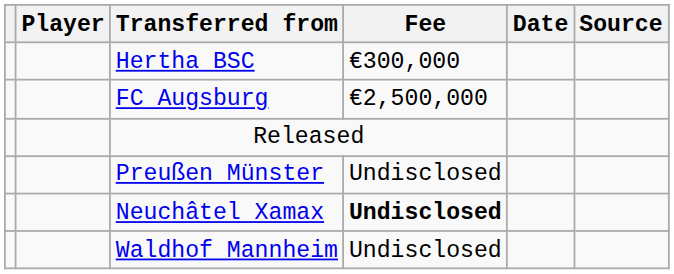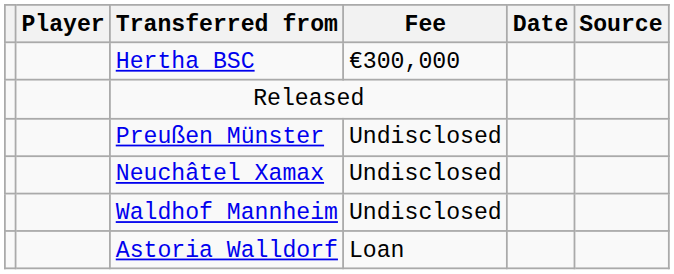 <table class="wikitable plainrowheaders sortable">
 <tr>
 <th></th>
 <th scope="col">Player</th>
 <th>Transferred from</th>
 <th style="width: 65px;">Fee</th>
 <th scope="col">Date</th>
 <th scope="col">Source</th>
 </tr>
 <tr>
 <td align=center></td>
 <td></td>
 <td> <a href='#'>Hertha BSC</a></td>
 <td>€300,000</td>
-<td></td>
-<td></td>
-</tr>
-<tr>
-<td align=center></td>
-<td></td>
-<td> <a href='#'>FC Augsburg</a></td>
-<td>€2,500,000</td>
 <td></td>
 <td></td>
 </tr>
 <tr>
 <td align="center"></td>
 <td></td>
 <td colspan="2" style="text-align: center;">Released</td>
 <td></td>
 <td></td>
 </tr>
 <tr>
 <td align=center></td>
 <td></td>
 <td> <a href='#'>Preußen Münster</a></td>
 <td>Undisclosed</td>
 <td></td>
 <td></td>
 </tr>
 <tr>
 <td align=center></td>
 <td></td>
 <td> <a href='#'>Neuchâtel Xamax</a></td>
-<td><strong>Undisclosed</strong></td>
+<td>Undisclosed</td>
 <td></td>
 <td></td>
 </tr>
 <tr>
 <td align=center></td>
 <td></td>
 <td> <a href='#'>Waldhof Mannheim</a></td>
 <td>Undisclosed</td>
 <td></td>
 <td></td>
 </tr>
+<tr>
+<td align=center></td>
+<td></td>
+<td> <a href='#'>Astoria Walldorf</a></td>
+<td>Loan</td>
+<td></td>
+<td></td>
+</tr>
 </table>
